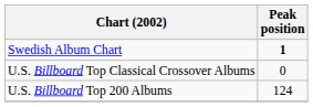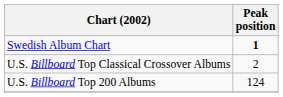 <table class="wikitable">
 <tr>
 <th align="left">Chart (2002)</th>
 <th align="center">Peak<br>position</th>
 </tr>
 <tr>
 <td><a href='#'>Swedish Album Chart</a></td>
 <td align="center"><strong>1</strong></td>
 </tr>
 <tr>
 <td align="left">U.S. <em><a href='#'>Billboard</a></em> Top Classical Crossover Albums</td>
-<td align="center">0</td>
+<td align="center">2</td>
 </tr>
 <tr>
 <td align="left">U.S. <em><a href='#'>Billboard</a></em> Top 200 Albums </td>
 <td align="center">124</td>
 </tr>
 <tr>
 </tr>
 </table>
